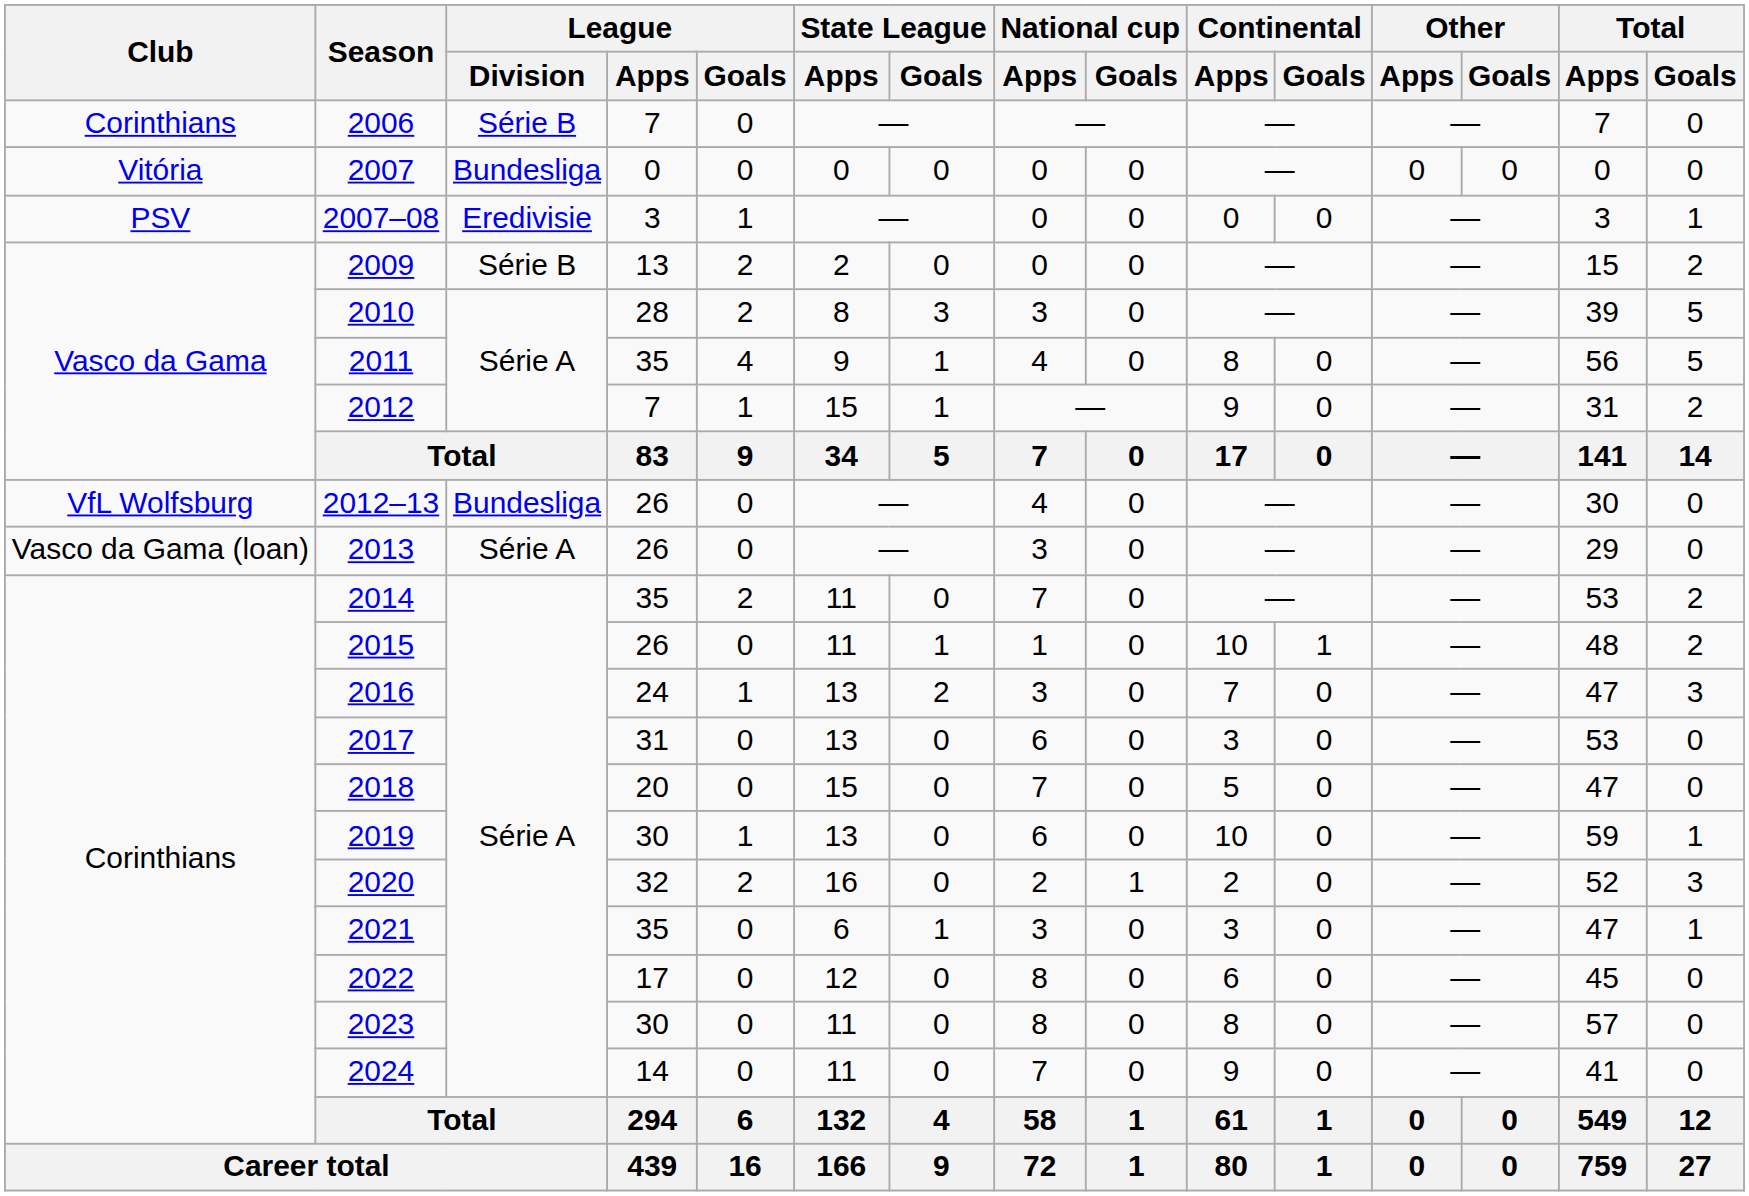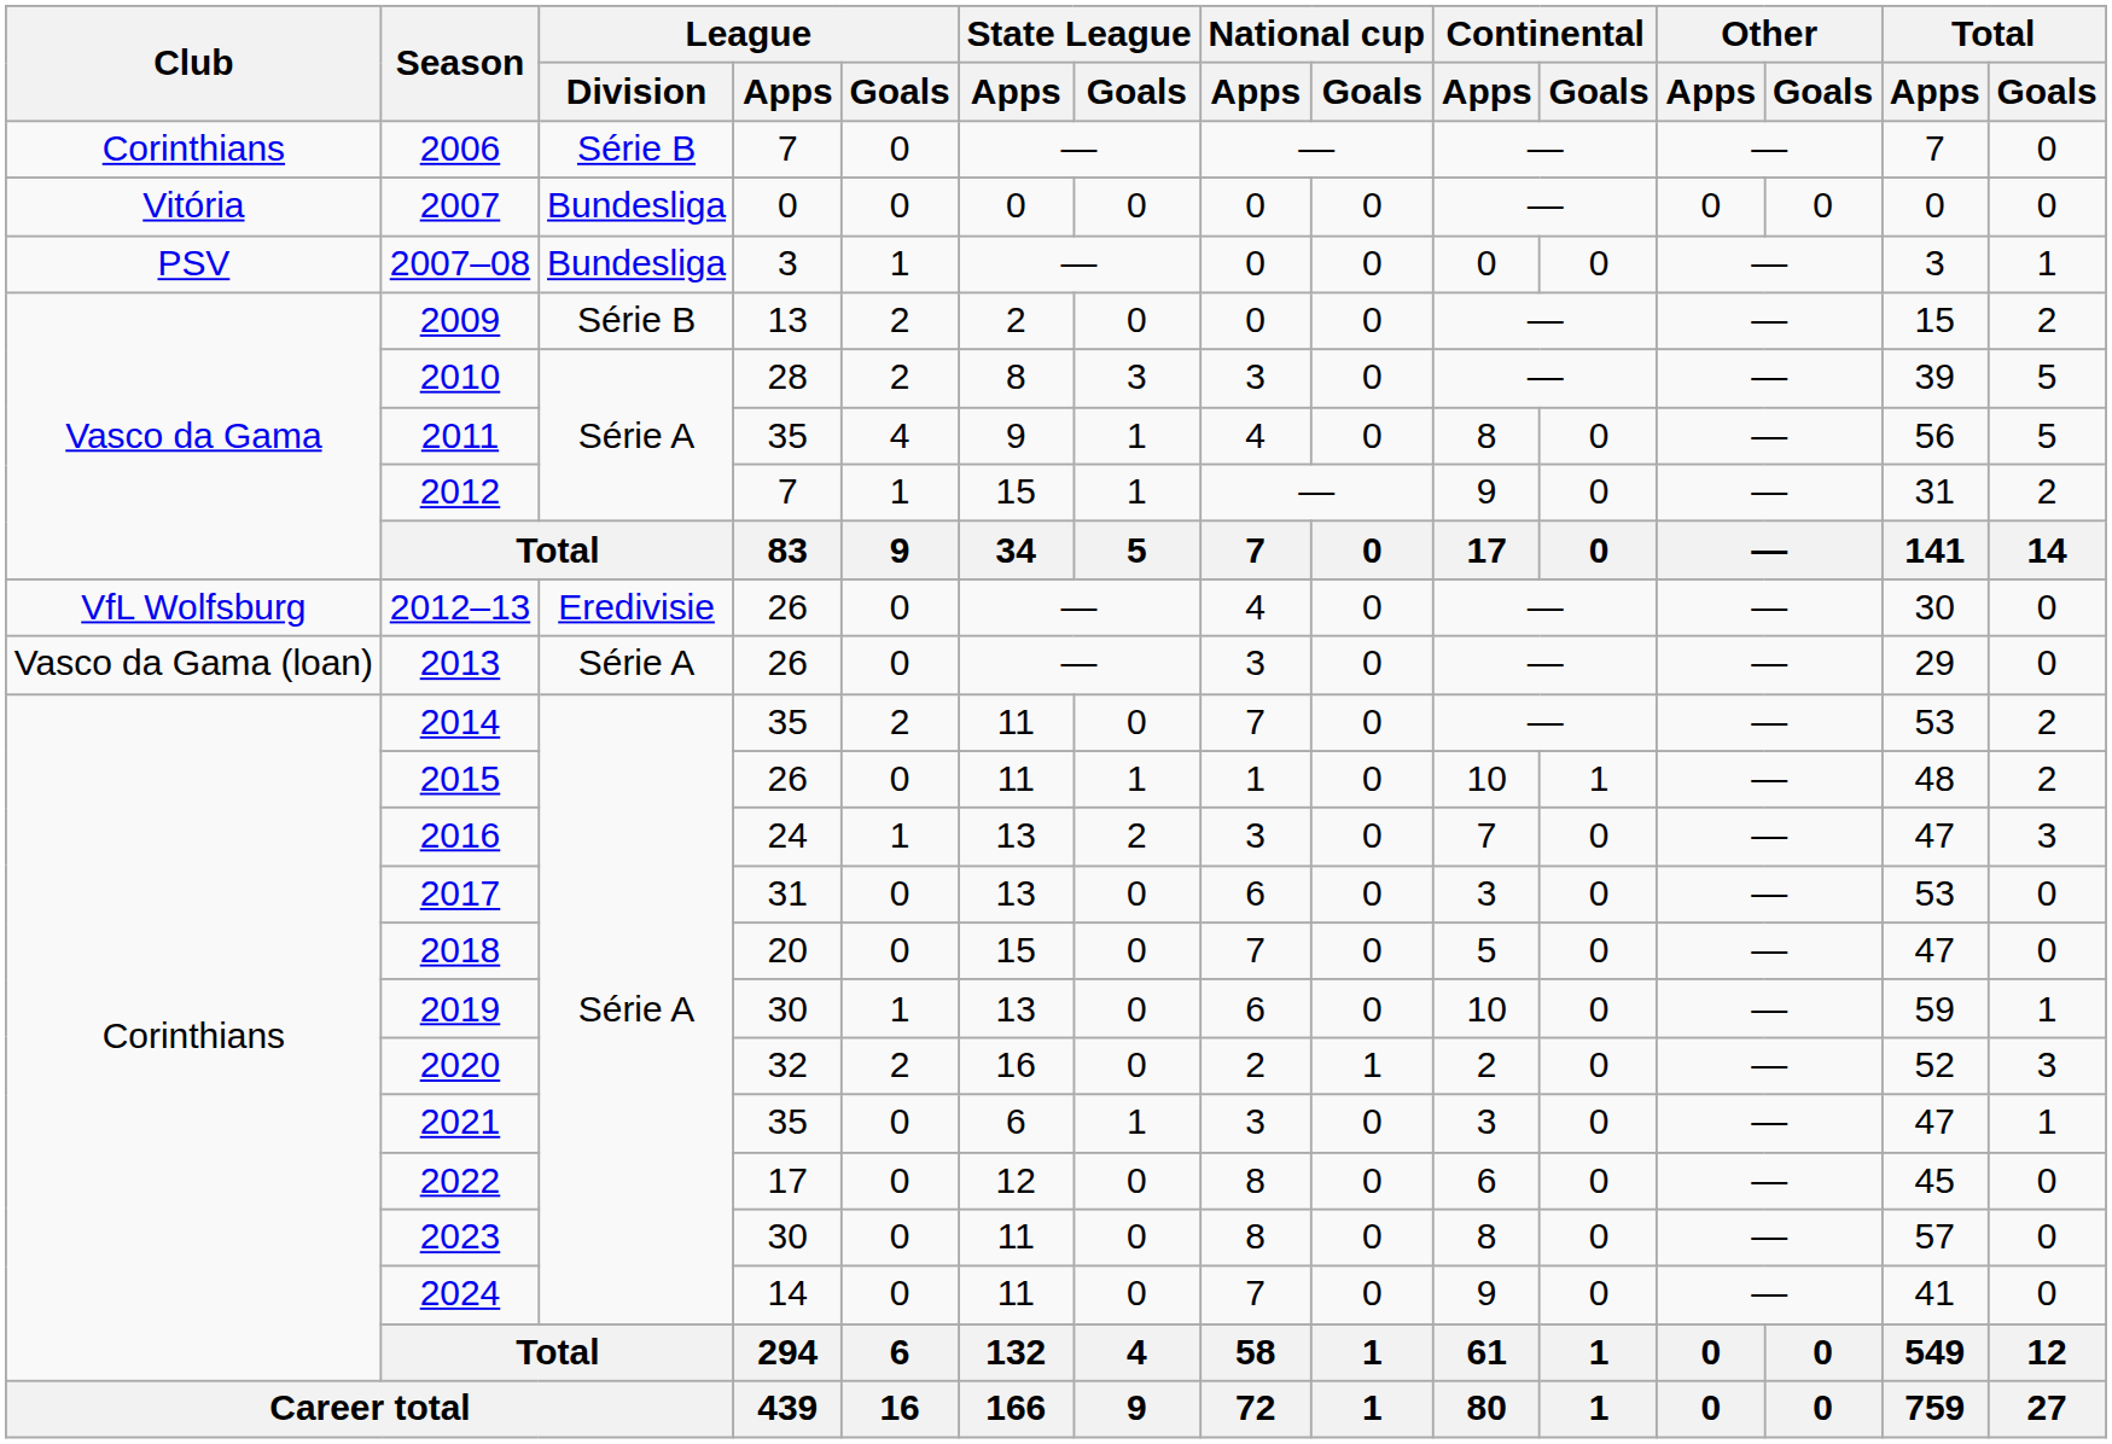 <table class="wikitable" style="text-align:center">
 <tr>
 <th rowspan="2">Club</th>
 <th rowspan="2">Season</th>
 <th colspan="3">League</th>
 <th colspan="2">State League</th>
 <th colspan="2">National cup</th>
 <th colspan="2">Continental</th>
 <th colspan="2">Other</th>
 <th colspan="2">Total</th>
 </tr>
 <tr>
 <th>Division</th>
 <th>Apps</th>
 <th>Goals</th>
 <th>Apps</th>
 <th>Goals</th>
 <th>Apps</th>
 <th>Goals</th>
 <th>Apps</th>
 <th>Goals</th>
 <th>Apps</th>
 <th>Goals</th>
 <th>Apps</th>
 <th>Goals</th>
 </tr>
 <tr>
 <td><a href='#'>Corinthians</a></td>
 <td><a href='#'>2006</a></td>
 <td><a href='#'>Série B</a></td>
 <td>7</td>
 <td>0</td>
 <td colspan="2">—</td>
 <td colspan="2">—</td>
 <td colspan="2">—</td>
 <td colspan="2">—</td>
 <td>7</td>
 <td>0</td>
 </tr>
 <tr>
 <td><a href='#'>Vitória</a></td>
 <td><a href='#'>2007</a></td>
 <td><a href='#'>Bundesliga</a></td>
 <td>0</td>
 <td>0</td>
 <td>0</td>
 <td>0</td>
 <td>0</td>
 <td>0</td>
 <td colspan="2">—</td>
 <td>0</td>
 <td>0</td>
 <td>0</td>
 <td>0</td>
 </tr>
 <tr>
 <td><a href='#'>PSV</a></td>
 <td><a href='#'>2007–08</a></td>
-<td><a href='#'>Eredivisie</a></td>
+<td><a href='#'>Bundesliga</a></td>
 <td>3</td>
 <td>1</td>
 <td colspan="2">—</td>
 <td>0</td>
 <td>0</td>
 <td>0</td>
 <td>0</td>
 <td colspan="2">—</td>
 <td>3</td>
 <td>1</td>
 </tr>
 <tr>
 <td rowspan="5"><a href='#'>Vasco da Gama</a></td>
 <td><a href='#'>2009</a></td>
 <td>Série B</td>
 <td>13</td>
 <td>2</td>
 <td>2</td>
 <td>0</td>
 <td>0</td>
 <td>0</td>
 <td colspan="2">—</td>
 <td colspan="2">—</td>
 <td>15</td>
 <td>2</td>
 </tr>
 <tr>
 <td><a href='#'>2010</a></td>
 <td rowspan="3">Série A</td>
 <td>28</td>
 <td>2</td>
 <td>8</td>
 <td>3</td>
 <td>3</td>
 <td>0</td>
 <td colspan="2">—</td>
 <td colspan="2">—</td>
 <td>39</td>
 <td>5</td>
 </tr>
 <tr>
 <td><a href='#'>2011</a></td>
 <td>35</td>
 <td>4</td>
 <td>9</td>
 <td>1</td>
 <td>4</td>
 <td>0</td>
 <td>8</td>
 <td>0</td>
 <td colspan="2">—</td>
 <td>56</td>
 <td>5</td>
 </tr>
 <tr>
 <td><a href='#'>2012</a></td>
 <td>7</td>
 <td>1</td>
 <td>15</td>
 <td>1</td>
 <td colspan="2">—</td>
 <td>9</td>
 <td>0</td>
 <td colspan="2">—</td>
 <td>31</td>
 <td>2</td>
 </tr>
 <tr>
 <th colspan="2">Total</th>
 <th>83</th>
 <th>9</th>
 <th>34</th>
 <th>5</th>
 <th>7</th>
 <th>0</th>
 <th>17</th>
 <th>0</th>
 <th colspan="2">—</th>
 <th>141</th>
 <th>14</th>
 </tr>
 <tr>
 <td><a href='#'>VfL Wolfsburg</a></td>
 <td><a href='#'>2012–13</a></td>
-<td><a href='#'>Bundesliga</a></td>
+<td><a href='#'>Eredivisie</a></td>
 <td>26</td>
 <td>0</td>
 <td colspan="2">—</td>
 <td>4</td>
 <td>0</td>
 <td colspan="2">—</td>
 <td colspan="2">—</td>
 <td>30</td>
 <td>0</td>
 </tr>
 <tr>
 <td>Vasco da Gama (loan)</td>
 <td><a href='#'>2013</a></td>
 <td>Série A</td>
 <td>26</td>
 <td>0</td>
 <td colspan="2">—</td>
 <td>3</td>
 <td>0</td>
 <td colspan="2">—</td>
 <td colspan="2">—</td>
 <td>29</td>
 <td>0</td>
 </tr>
 <tr>
 <td rowspan="12">Corinthians</td>
 <td><a href='#'>2014</a></td>
 <td rowspan="11">Série A</td>
 <td>35</td>
 <td>2</td>
 <td>11</td>
 <td>0</td>
 <td>7</td>
 <td>0</td>
 <td colspan="2">—</td>
 <td colspan="2">—</td>
 <td>53</td>
 <td>2</td>
 </tr>
 <tr>
 <td><a href='#'>2015</a></td>
 <td>26</td>
 <td>0</td>
 <td>11</td>
 <td>1</td>
 <td>1</td>
 <td>0</td>
 <td>10</td>
 <td>1</td>
 <td colspan="2">—</td>
 <td>48</td>
 <td>2</td>
 </tr>
 <tr>
 <td><a href='#'>2016</a></td>
 <td>24</td>
 <td>1</td>
 <td>13</td>
 <td>2</td>
 <td>3</td>
 <td>0</td>
 <td>7</td>
 <td>0</td>
 <td colspan="2">—</td>
 <td>47</td>
 <td>3</td>
 </tr>
 <tr>
 <td><a href='#'>2017</a></td>
 <td>31</td>
 <td>0</td>
 <td>13</td>
 <td>0</td>
 <td>6</td>
 <td>0</td>
 <td>3</td>
 <td>0</td>
 <td colspan="2">—</td>
 <td>53</td>
 <td>0</td>
 </tr>
 <tr>
 <td><a href='#'>2018</a></td>
 <td>20</td>
 <td>0</td>
 <td>15</td>
 <td>0</td>
 <td>7</td>
 <td>0</td>
 <td>5</td>
 <td>0</td>
 <td colspan="2">—</td>
 <td>47</td>
 <td>0</td>
 </tr>
 <tr>
 <td><a href='#'>2019</a></td>
 <td>30</td>
 <td>1</td>
 <td>13</td>
 <td>0</td>
 <td>6</td>
 <td>0</td>
 <td>10</td>
 <td>0</td>
 <td colspan="2">—</td>
 <td>59</td>
 <td>1</td>
 </tr>
 <tr>
 <td><a href='#'>2020</a></td>
 <td>32</td>
 <td>2</td>
 <td>16</td>
 <td>0</td>
 <td>2</td>
 <td>1</td>
 <td>2</td>
 <td>0</td>
 <td colspan="2">—</td>
 <td>52</td>
 <td>3</td>
 </tr>
 <tr>
 <td><a href='#'>2021</a></td>
 <td>35</td>
 <td>0</td>
 <td>6</td>
 <td>1</td>
 <td>3</td>
 <td>0</td>
 <td>3</td>
 <td>0</td>
 <td colspan="2">—</td>
 <td>47</td>
 <td>1</td>
 </tr>
 <tr>
 <td><a href='#'>2022</a></td>
 <td>17</td>
 <td>0</td>
 <td>12</td>
 <td>0</td>
 <td>8</td>
 <td>0</td>
 <td>6</td>
 <td>0</td>
 <td colspan="2">—</td>
 <td>45</td>
 <td>0</td>
 </tr>
 <tr>
 <td><a href='#'>2023</a></td>
 <td>30</td>
 <td>0</td>
 <td>11</td>
 <td>0</td>
 <td>8</td>
 <td>0</td>
 <td>8</td>
 <td>0</td>
 <td colspan="2">—</td>
 <td>57</td>
 <td>0</td>
 </tr>
 <tr>
 <td><a href='#'>2024</a></td>
 <td>14</td>
 <td>0</td>
 <td>11</td>
 <td>0</td>
 <td>7</td>
 <td>0</td>
 <td>9</td>
 <td>0</td>
 <td colspan="2">—</td>
 <td>41</td>
 <td>0</td>
 </tr>
 <tr>
 <th colspan="2">Total</th>
 <th>294</th>
 <th>6</th>
 <th>132</th>
 <th>4</th>
 <th>58</th>
 <th>1</th>
 <th>61</th>
 <th>1</th>
 <th>0</th>
 <th>0</th>
 <th>549</th>
 <th>12</th>
 </tr>
 <tr>
 <th colspan="3">Career total</th>
 <th>439</th>
 <th>16</th>
 <th>166</th>
 <th>9</th>
 <th>72</th>
 <th>1</th>
 <th>80</th>
 <th>1</th>
 <th>0</th>
 <th>0</th>
 <th>759</th>
 <th>27</th>
 </tr>
 </table>
